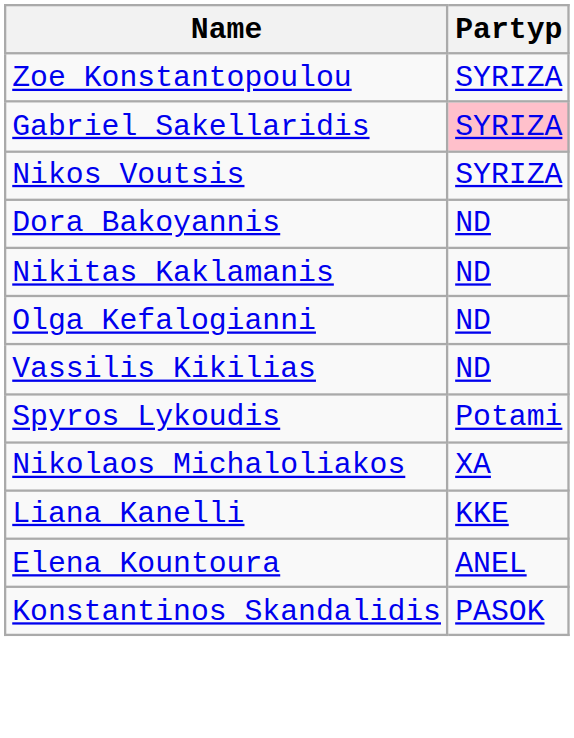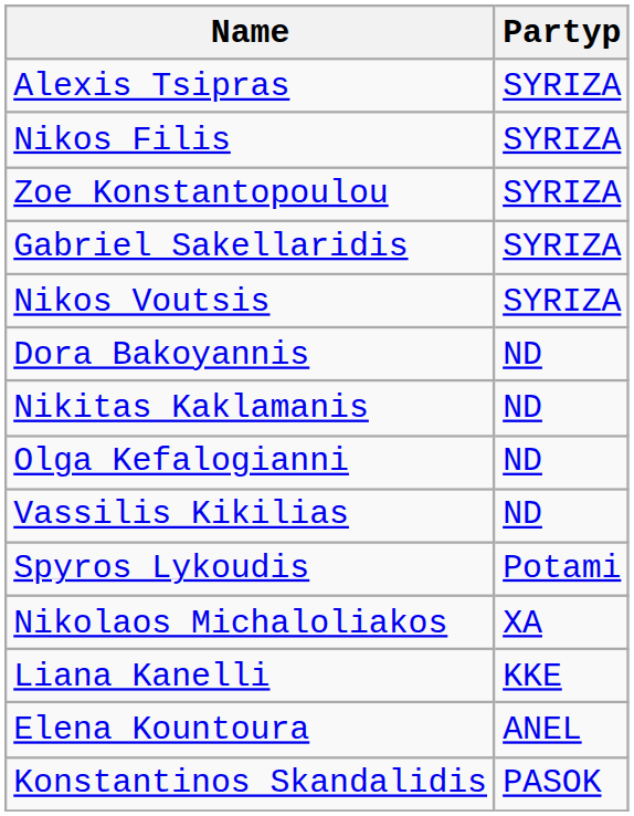 <table class="wikitable sortable" border="1">
 <tr>
 <th>Name</th>
 <th>Partyp</th>
+</tr>
+<tr>
+<td data-sort-value="Tsipras"><a href='#'>Alexis Tsipras</a></td>
+<td><a href='#'>SYRIZA</a></td>
+</tr>
+<tr>
+<td data-sort-value="Filis"><a href='#'>Nikos Filis</a></td>
+<td><a href='#'>SYRIZA</a></td>
 </tr>
 <tr>
 <td data-sort-value="Konstantopoulou"><a href='#'>Zoe Konstantopoulou</a></td>
 <td><a href='#'>SYRIZA</a></td>
 </tr>
 <tr>
 <td data-sort-value="Sakellaridis"><a href='#'>Gabriel Sakellaridis</a></td>
-<td style="background: pink;"><a href='#'>SYRIZA</a></td>
+<td><a href='#'>SYRIZA</a></td>
 </tr>
 <tr>
 <td data-sort-value="Voutsis"><a href='#'>Nikos Voutsis</a></td>
 <td><a href='#'>SYRIZA</a></td>
 </tr>
 <tr>
 <td data-sort-value="Bakoyannis"><a href='#'>Dora Bakoyannis</a></td>
 <td><a href='#'>ND</a></td>
 </tr>
 <tr>
 <td data-sort-value="Kaklamanis"><a href='#'>Nikitas Kaklamanis</a></td>
 <td><a href='#'>ND</a></td>
 </tr>
 <tr>
 <td data-sort-value="Kefalogianni"><a href='#'>Olga Kefalogianni</a></td>
 <td><a href='#'>ND</a></td>
 </tr>
 <tr>
 <td data-sort-value="Kikilias"><a href='#'>Vassilis Kikilias</a></td>
 <td><a href='#'>ND</a></td>
 </tr>
 <tr>
 <td data-sort-value="Lykoudis"><a href='#'>Spyros Lykoudis</a></td>
 <td><a href='#'>Potami</a></td>
 </tr>
 <tr>
 <td data-sort-value="Michaloliakos"><a href='#'>Nikolaos Michaloliakos</a></td>
 <td><a href='#'>XA</a></td>
 </tr>
 <tr>
 <td data-sort-value="Kanelli"><a href='#'>Liana Kanelli</a></td>
 <td><a href='#'>KKE</a></td>
 </tr>
 <tr>
 <td data-sort-value="Kountoura"><a href='#'>Elena Kountoura</a></td>
 <td><a href='#'>ANEL</a></td>
 </tr>
 <tr>
 <td data-sort-value="Skandalidis"><a href='#'>Konstantinos Skandalidis</a></td>
 <td><a href='#'>PASOK</a></td>
 </tr>
 </table>
